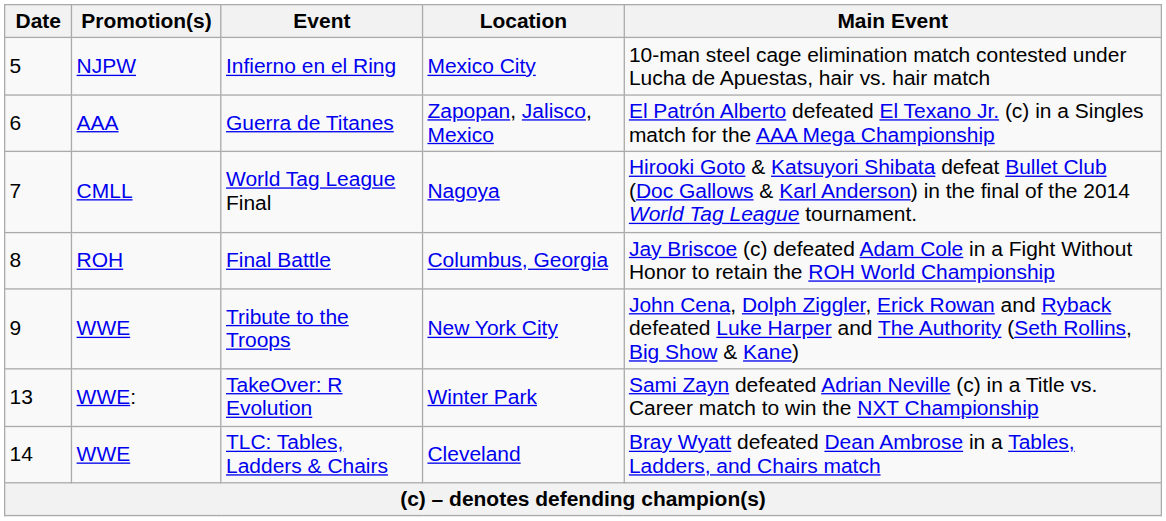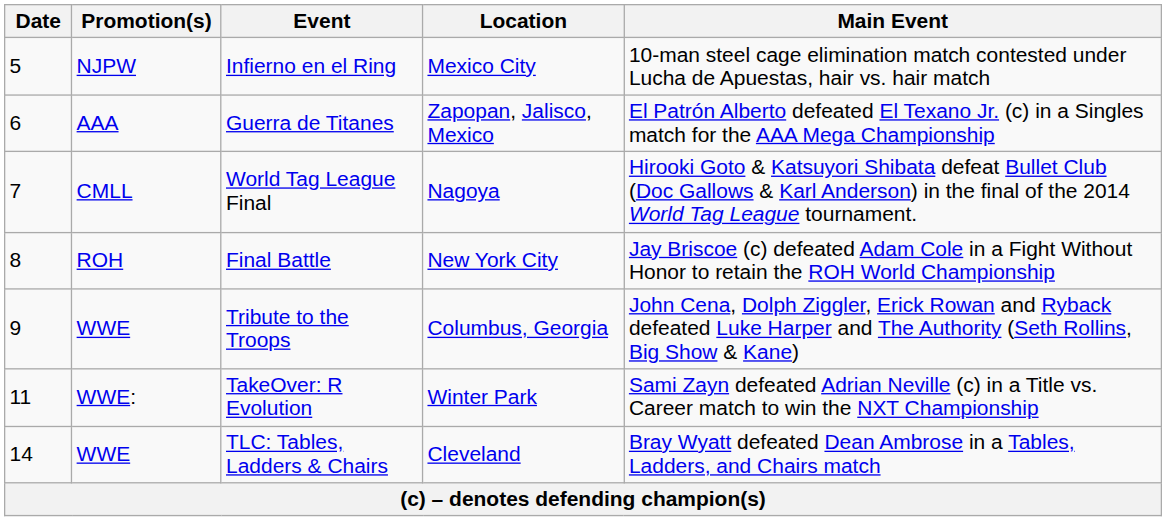 <table class="wikitable" style="width:100%;">
 <tr>
 <th width=5%>Date</th>
 <th width=5%>Promotion(s)</th>
 <th width=15%>Event</th>
 <th width=15%>Location</th>
 <th width=40%>Main Event</th>
 </tr>
 <tr>
 <td>5</td>
 <td><a href='#'>NJPW</a></td>
 <td><a href='#'>Infierno en el Ring</a></td>
 <td><a href='#'>Mexico City</a></td>
 <td>10-man steel cage elimination match contested under Lucha de Apuestas, hair vs. hair match</td>
 </tr>
 <tr>
 <td>6</td>
 <td><a href='#'>AAA</a></td>
 <td><a href='#'>Guerra de Titanes</a></td>
 <td><a href='#'>Zapopan</a>, <a href='#'>Jalisco</a>, <a href='#'>Mexico</a></td>
 <td><a href='#'>El Patrón Alberto</a> defeated <a href='#'>El Texano Jr.</a> (c) in a Singles match for the <a href='#'>AAA Mega Championship</a></td>
 </tr>
 <tr>
 <td>7</td>
 <td><a href='#'>CMLL</a></td>
 <td><a href='#'>World Tag League</a> Final</td>
 <td><a href='#'>Nagoya</a></td>
 <td><a href='#'>Hirooki Goto</a> & <a href='#'>Katsuyori Shibata</a> defeat <a href='#'>Bullet Club</a> (<a href='#'>Doc Gallows</a> & <a href='#'>Karl Anderson</a>)  in the final of the 2014 <em><a href='#'>World Tag League</a></em> tournament.</td>
 </tr>
 <tr>
 <td>8</td>
 <td><a href='#'>ROH</a></td>
 <td><a href='#'>Final Battle</a></td>
-<td><a href='#'>Columbus, Georgia</a></td>
+<td><a href='#'>New York City</a></td>
 <td><a href='#'>Jay Briscoe</a> (c) defeated <a href='#'>Adam Cole</a> in a Fight Without Honor to retain the <a href='#'>ROH World Championship</a></td>
 </tr>
 <tr>
 <td>9</td>
 <td><a href='#'>WWE</a></td>
 <td><a href='#'>Tribute to the Troops</a></td>
-<td><a href='#'>New York City</a></td>
+<td><a href='#'>Columbus, Georgia</a></td>
 <td><a href='#'>John Cena</a>, <a href='#'>Dolph Ziggler</a>, <a href='#'>Erick Rowan</a> and <a href='#'>Ryback</a> defeated <a href='#'>Luke Harper</a> and <a href='#'>The Authority</a> (<a href='#'>Seth Rollins</a>, <a href='#'>Big Show</a> & <a href='#'>Kane</a>)</td>
 </tr>
 <tr>
-<td>13</td>
+<td>11</td>
 <td><a href='#'>WWE</a>:<br></td>
 <td><a href='#'>TakeOver: R Evolution</a></td>
 <td><a href='#'>Winter Park</a></td>
 <td><a href='#'>Sami Zayn</a> defeated <a href='#'>Adrian Neville</a> (c) in a Title vs. Career match to win the <a href='#'>NXT Championship</a><br></td>
 </tr>
 <tr>
 <td>14</td>
 <td><a href='#'>WWE</a></td>
 <td><a href='#'>TLC: Tables, Ladders & Chairs</a></td>
 <td><a href='#'>Cleveland</a></td>
 <td><a href='#'>Bray Wyatt</a> defeated <a href='#'>Dean Ambrose</a> in a <a href='#'>Tables, Ladders, and Chairs match</a></td>
 </tr>
 <tr>
 <th colspan="6">(c) – denotes defending champion(s)</th>
 </tr>
 </table>
